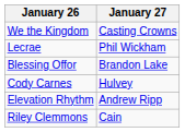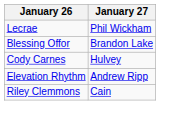 <table class="wikitable">
 <tr>
 <th>January 26</th>
 <th>January 27</th>
-</tr>
-<tr>
-<td><a href='#'>We the Kingdom</a></td>
-<td><a href='#'>Casting Crowns</a></td>
 </tr>
 <tr>
 <td><a href='#'>Lecrae</a></td>
 <td><a href='#'>Phil Wickham</a></td>
 </tr>
 <tr>
 <td><a href='#'>Blessing Offor</a></td>
 <td><a href='#'>Brandon Lake</a></td>
 </tr>
 <tr>
 <td><a href='#'>Cody Carnes</a></td>
 <td><a href='#'>Hulvey</a></td>
 </tr>
 <tr>
 <td><a href='#'>Elevation Rhythm</a></td>
 <td><a href='#'>Andrew Ripp</a></td>
 </tr>
 <tr>
 <td><a href='#'>Riley Clemmons</a></td>
 <td><a href='#'>Cain</a></td>
 </tr>
 </table>
